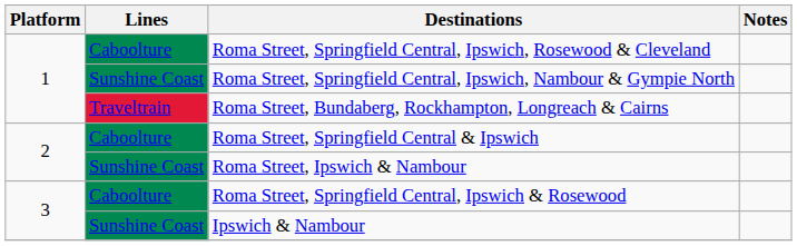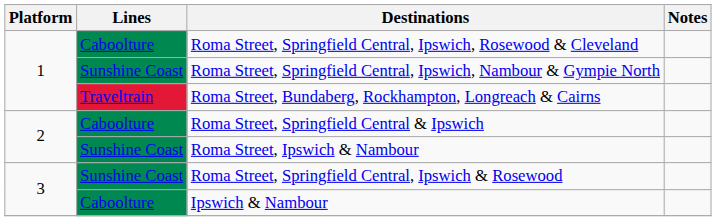 <table class="wikitable" style="float: none; margin: 0.5em; ">
 <tr>
 <th>Platform</th>
 <th>Lines</th>
 <th>Destinations</th>
 <th>Notes</th>
 </tr>
 <tr>
 <td rowspan="3" style="text-align:center;">1</td>
 <td style=background:#008851><a href='#'><span>Caboolture</span></a></td>
 <td><a href='#'>Roma Street</a>, <a href='#'>Springfield Central</a>, <a href='#'>Ipswich</a>, <a href='#'>Rosewood</a> & <a href='#'>Cleveland</a></td>
 <td></td>
 </tr>
 <tr>
 <td style=background:#008851><a href='#'><span>Sunshine Coast</span></a></td>
 <td><a href='#'>Roma Street</a>, <a href='#'>Springfield Central</a>, <a href='#'>Ipswich</a>, <a href='#'>Nambour</a> & <a href='#'>Gympie North</a></td>
 <td></td>
 </tr>
 <tr>
 <td style=background:#E31836><a href='#'><span>Traveltrain</span></a></td>
 <td><a href='#'>Roma Street</a>, <a href='#'>Bundaberg</a>, <a href='#'>Rockhampton</a>, <a href='#'>Longreach</a> & <a href='#'>Cairns</a></td>
 <td></td>
 </tr>
 <tr>
 <td rowspan="2" style="text-align:center;">2</td>
 <td style=background:#008851><a href='#'><span>Caboolture</span></a></td>
 <td><a href='#'>Roma Street</a>, <a href='#'>Springfield Central</a> & <a href='#'>Ipswich</a></td>
 <td></td>
 </tr>
 <tr>
 <td style=background:#008851><a href='#'><span>Sunshine Coast</span></a></td>
 <td><a href='#'>Roma Street</a>, <a href='#'>Ipswich</a> & <a href='#'>Nambour</a></td>
 <td></td>
 </tr>
 <tr>
 <td rowspan="2" style="text-align:center;">3</td>
-<td style=background:#008851><a href='#'><span>Caboolture</span></a></td>
+<td style=background:#008851><a href='#'><span>Sunshine Coast</span></a></td>
 <td><a href='#'>Roma Street</a>, <a href='#'>Springfield Central</a>, <a href='#'>Ipswich</a> & <a href='#'>Rosewood</a></td>
 <td></td>
 </tr>
 <tr>
-<td style=background:#008851><a href='#'><span>Sunshine Coast</span></a></td>
+<td style=background:#008851><a href='#'><span>Caboolture</span></a></td>
 <td><a href='#'>Ipswich</a> & <a href='#'>Nambour</a></td>
 <td></td>
 </tr>
 <tr>
 </tr>
 </table>
